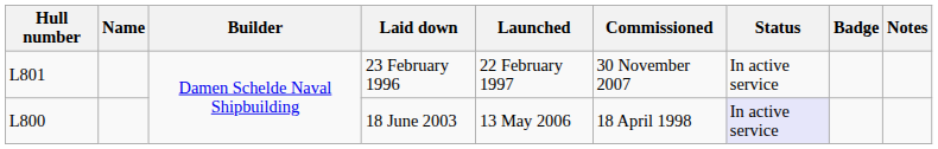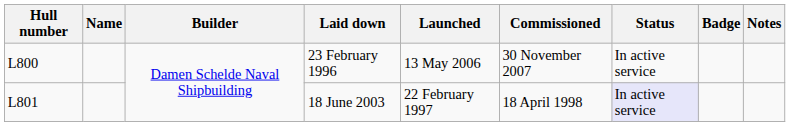 <table class="wikitable">
 <tr>
 <th>Hull number</th>
 <th>Name</th>
 <th>Builder</th>
 <th>Laid down</th>
 <th>Launched</th>
 <th>Commissioned</th>
 <th>Status</th>
 <th>Badge</th>
 <th>Notes</th>
 </tr>
 <tr>
-<td>L801</td>
+<td>L800</td>
 <td></td>
 <td rowspan=2 align=center><a href='#'>Damen Schelde Naval Shipbuilding</a></td>
 <td>23 February 1996</td>
-<td>22 February 1997</td>
+<td>13 May 2006</td>
 <td>30 November 2007</td>
 <td>In active service</td>
 <td></td>
 <td></td>
 </tr>
 <tr>
-<td>L800</td>
+<td>L801</td>
 <td></td>
 <td>18 June 2003</td>
-<td>13 May 2006</td>
+<td>22 February 1997</td>
 <td>18 April 1998</td>
 <td style="background: lavender;">In active service</td>
 <td></td>
 <td></td>
 </tr>
 </table>
